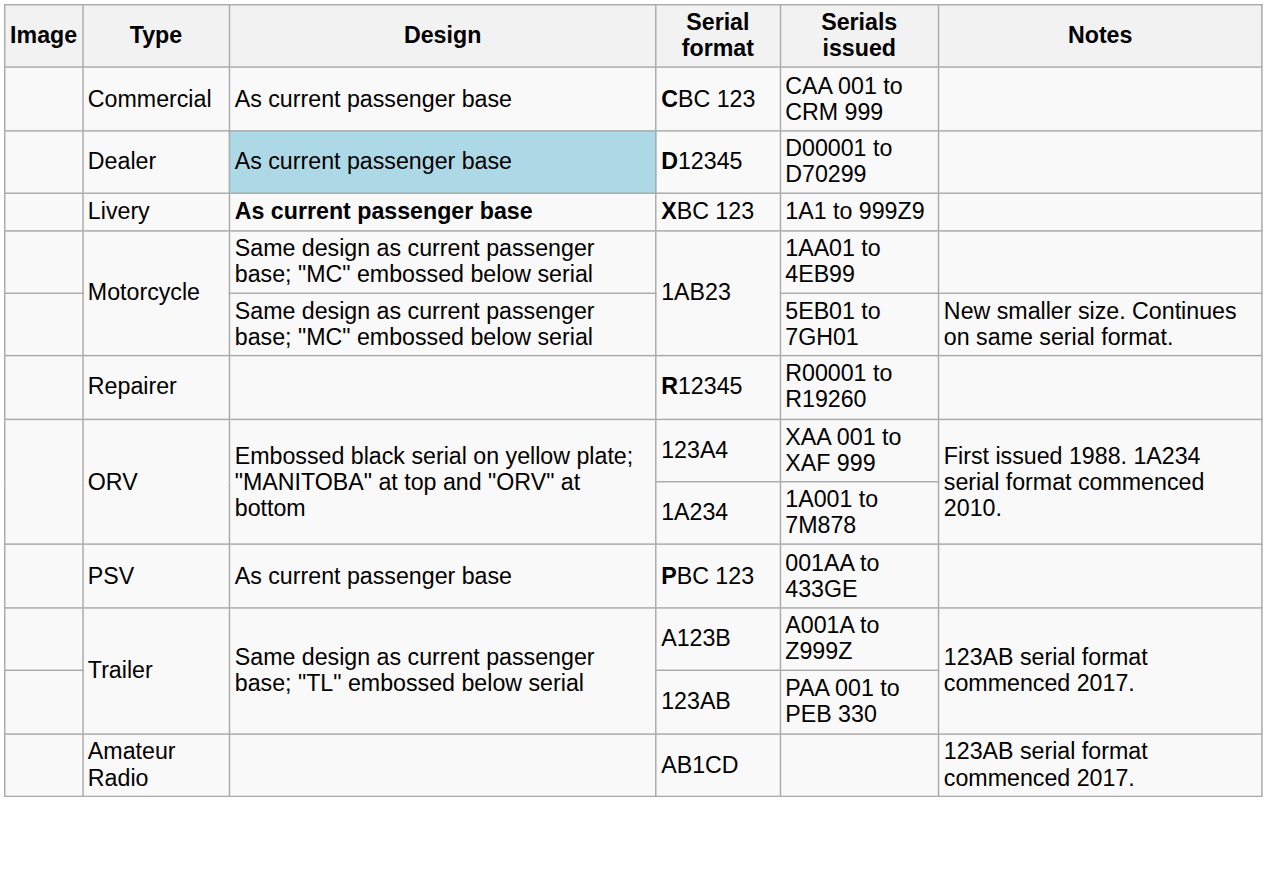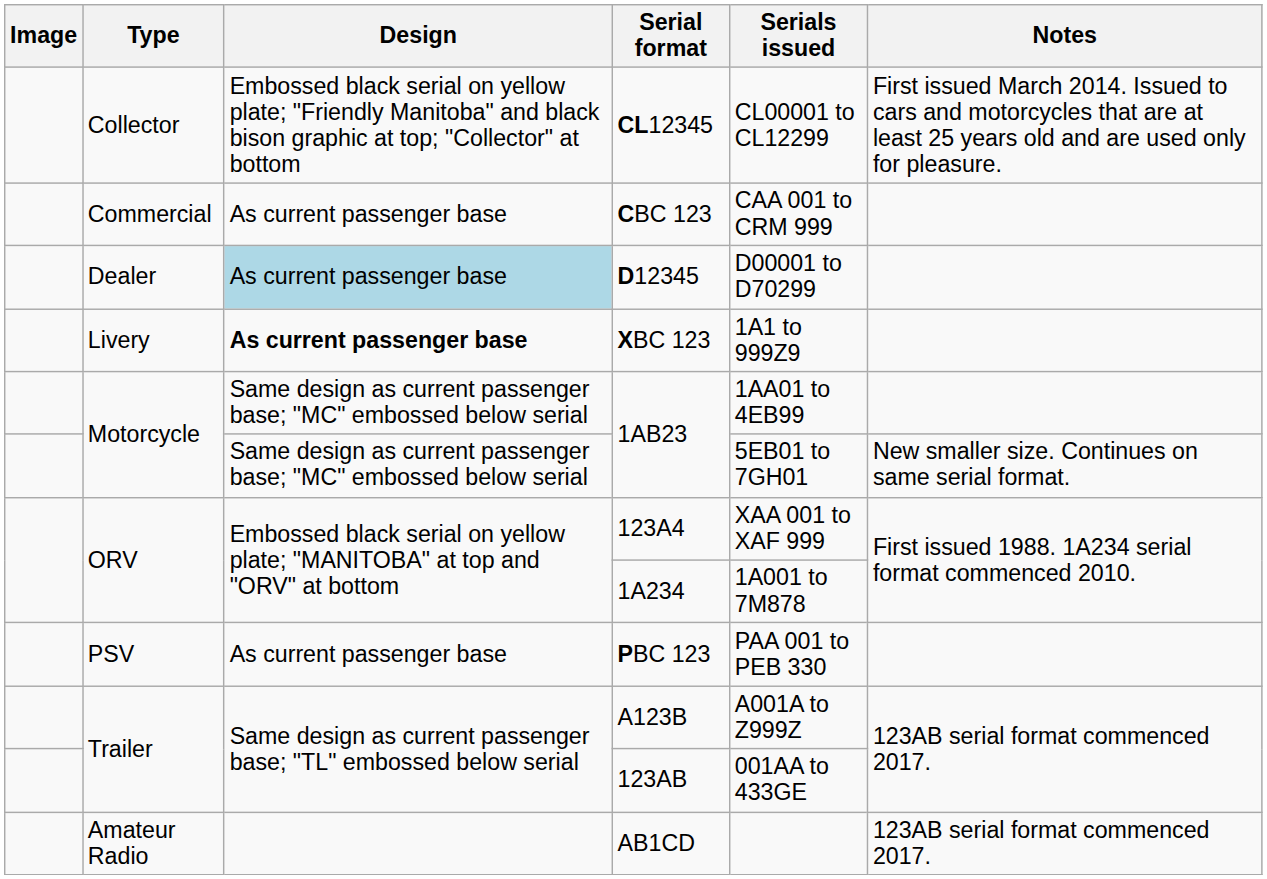 <table class="wikitable">
 <tr>
 <th>Image</th>
 <th>Type</th>
 <th>Design</th>
 <th>Serial format</th>
 <th>Serials issued</th>
 <th>Notes</th>
+</tr>
+<tr>
+<td></td>
+<td>Collector</td>
+<td>Embossed black serial on yellow plate; "Friendly Manitoba" and black bison graphic at top; "Collector" at bottom</td>
+<td><strong>CL</strong>12345</td>
+<td>CL00001 to CL12299 </td>
+<td>First issued March 2014. Issued to cars and motorcycles that are at least 25 years old and are used only for pleasure.</td>
 </tr>
 <tr>
 <td></td>
 <td>Commercial</td>
 <td>As current passenger base</td>
 <td><strong>C</strong>BC 123</td>
 <td>CAA 001 to CRM 999 </td>
 <td></td>
 </tr>
 <tr>
 <td></td>
 <td>Dealer</td>
 <td style="background: lightblue;">As current passenger base</td>
 <td><strong>D</strong>12345</td>
 <td>D00001 to D70299 </td>
 <td></td>
 </tr>
 <tr>
 <td></td>
 <td>Livery</td>
 <td><strong>As current passenger base</strong></td>
 <td><strong>X</strong>BC 123</td>
 <td>1A1 to 999Z9</td>
 <td></td>
 </tr>
 <tr>
 <td></td>
 <td rowspan="2">Motorcycle</td>
 <td>Same design as current passenger base; "MC" embossed below serial</td>
 <td rowspan="2">1AB23</td>
 <td>1AA01 to 4EB99 </td>
 <td></td>
 </tr>
 <tr>
 <td></td>
 <td>Same design as current passenger base; "MC" embossed below serial</td>
 <td>5EB01 to 7GH01 </td>
 <td>New smaller size. Continues on same serial format.</td>
 </tr>
 <tr>
-<td></td>
-<td>Repairer</td>
-<td></td>
-<td><strong>R</strong>12345</td>
-<td>R00001 to R19260 </td>
-<td></td>
-</tr>
-<tr>
 <td rowspan="2"></td>
 <td rowspan="2">ORV</td>
 <td rowspan="2">Embossed black serial on yellow plate; "MANITOBA" at top and "ORV" at bottom</td>
 <td>123A4</td>
 <td>XAA 001 to XAF 999 </td>
 <td rowspan="2">First issued 1988. 1A234 serial format commenced 2010.</td>
 </tr>
 <tr>
 <td>1A234</td>
 <td>1A001 to 7M878 </td>
 </tr>
 <tr>
 <td></td>
 <td>PSV</td>
 <td>As current passenger base</td>
 <td><strong>P</strong>BC 123</td>
-<td>001AA to 433GE </td>
+<td>PAA 001 to PEB 330 </td>
 <td></td>
 </tr>
 <tr>
 <td></td>
 <td rowspan="2">Trailer</td>
 <td rowspan="2">Same design as current passenger base; "TL" embossed below serial</td>
 <td>A123B</td>
 <td>A001A to Z999Z</td>
 <td rowspan="2">123AB serial format commenced 2017.</td>
 </tr>
 <tr>
 <td></td>
 <td>123AB</td>
-<td>PAA 001 to PEB 330 </td>
+<td>001AA to 433GE </td>
 </tr>
 <tr>
 <td rowspan="2"></td>
 <td rowspan="2">Amateur Radio</td>
 <td rowspan="2"></td>
 <td>AB1CD</td>
 <td></td>
 <td>123AB serial format commenced 2017.</td>
 </tr>
 </table>
